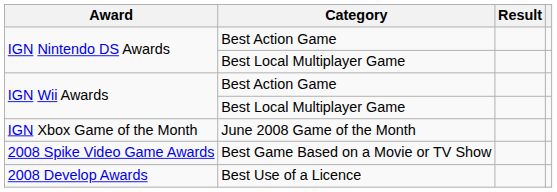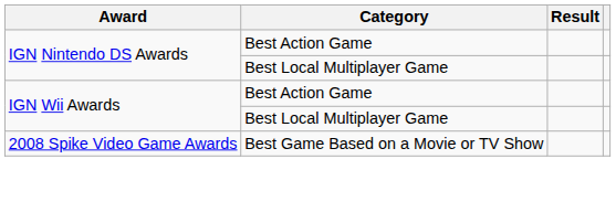 <table class="wikitable">
 <tr>
 <th>Award</th>
 <th>Category</th>
 <th>Result</th>
 <th></th>
 </tr>
 <tr>
 <td rowspan="2"><a href='#'>IGN</a> <a href='#'>Nintendo DS</a> Awards</td>
 <td>Best Action Game</td>
 <td></td>
 <td></td>
 </tr>
 <tr>
 <td>Best Local Multiplayer Game</td>
 <td></td>
 <td></td>
 </tr>
 <tr>
 <td rowspan="2"><a href='#'>IGN</a> <a href='#'>Wii</a> Awards</td>
 <td>Best Action Game</td>
 <td></td>
 <td></td>
 </tr>
 <tr>
 <td>Best Local Multiplayer Game</td>
 <td></td>
 <td></td>
 </tr>
 <tr>
-<td><a href='#'>IGN</a> Xbox Game of the Month</td>
-<td>June 2008 Game of the Month</td>
-<td></td>
-<td></td>
-</tr>
-<tr>
 <td><a href='#'>2008 Spike Video Game Awards</a></td>
 <td>Best Game Based on a Movie or TV Show</td>
 <td></td>
 <td></td>
 </tr>
-<tr>
-<td><a href='#'>2008 Develop Awards</a></td>
-<td>Best Use of a Licence</td>
-<td></td>
-<td></td>
-</tr>
 </table>
